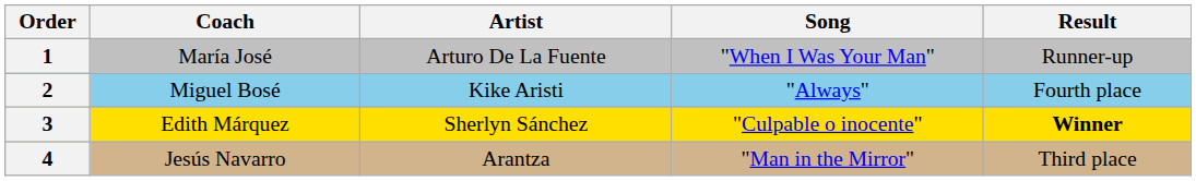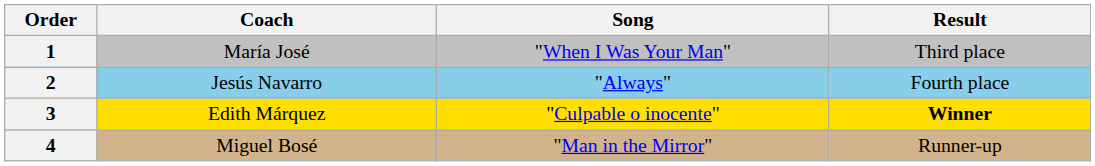 <table class="wikitable" style="text-align:center; width:100%">
 <tr>
 <th scope="col" width="02%">Order</th>
 <th scope="col" width="13%">Coach</th>
-<th scope="col" width="15%">Artist</th>
 <th scope="col" width="15%">Song</th>
 <th scope="col" width="10%">Result</th>
 </tr>
 <tr bgcolor="silver">
 <th>1</th>
 <td>María José</td>
-<td>Arturo De La Fuente</td>
 <td>"<a href='#'>When I Was Your Man</a>"</td>
-<td>Runner-up</td>
+<td>Third place</td>
 </tr>
 <tr bgcolor="skyblue">
 <th>2</th>
-<td>Miguel Bosé</td>
-<td>Kike Aristi</td>
+<td>Jesús Navarro</td>
 <td>"<a href='#'>Always</a>"</td>
 <td>Fourth place</td>
 </tr>
 <tr bgcolor="#FFDF00">
 <th>3</th>
 <td>Edith Márquez</td>
-<td>Sherlyn Sánchez</td>
 <td>"<a href='#'>Culpable o inocente</a>"</td>
 <td><strong>Winner</strong></td>
 </tr>
 <tr bgcolor="tan">
 <th>4</th>
-<td>Jesús Navarro</td>
-<td>Arantza</td>
+<td>Miguel Bosé</td>
 <td>"<a href='#'>Man in the Mirror</a>"</td>
-<td>Third place</td>
+<td>Runner-up</td>
 </tr>
 </table>
